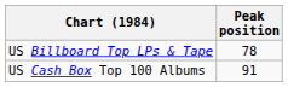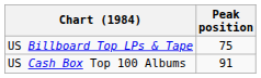 <table class="wikitable">
 <tr>
 <th>Chart (1984)</th>
 <th>Peak<br>position</th>
 </tr>
 <tr>
 <td>US <a href='#'><em>Billboard Top LPs & Tape</em></a></td>
-<td align=center>78</td>
+<td align=center>75</td>
 </tr>
 <tr>
 <td>US <em><a href='#'>Cash Box</a></em> Top 100 Albums</td>
 <td align=center>91</td>
 </tr>
 </table>
